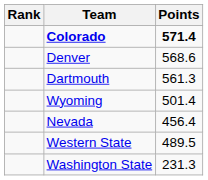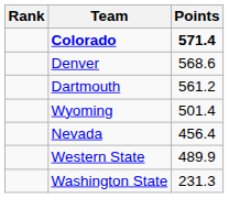 <table class="wikitable sortable" style="text-align:center">
 <tr>
 <th>Rank</th>
 <th>Team</th>
 <th>Points</th>
 </tr>
 <tr>
 <td></td>
 <td align=left><strong><a href='#'>Colorado</a></strong></td>
 <td><strong>571.4</strong></td>
 </tr>
 <tr>
 <td></td>
 <td align=left><a href='#'>Denver</a></td>
 <td>568.6</td>
 </tr>
 <tr>
 <td></td>
 <td align=left><a href='#'>Dartmouth</a></td>
-<td>561.3</td>
+<td>561.2</td>
 </tr>
 <tr>
 <td></td>
 <td align=left><a href='#'>Wyoming</a></td>
 <td>501.4</td>
 </tr>
 <tr>
 <td></td>
 <td align=left><a href='#'>Nevada</a></td>
 <td>456.4</td>
 </tr>
 <tr>
 <td></td>
 <td align=left><a href='#'>Western State</a></td>
-<td>489.5</td>
+<td>489.9</td>
 </tr>
 <tr>
 <td></td>
 <td align=left><a href='#'>Washington State</a></td>
 <td>231.3</td>
 </tr>
 </table>
